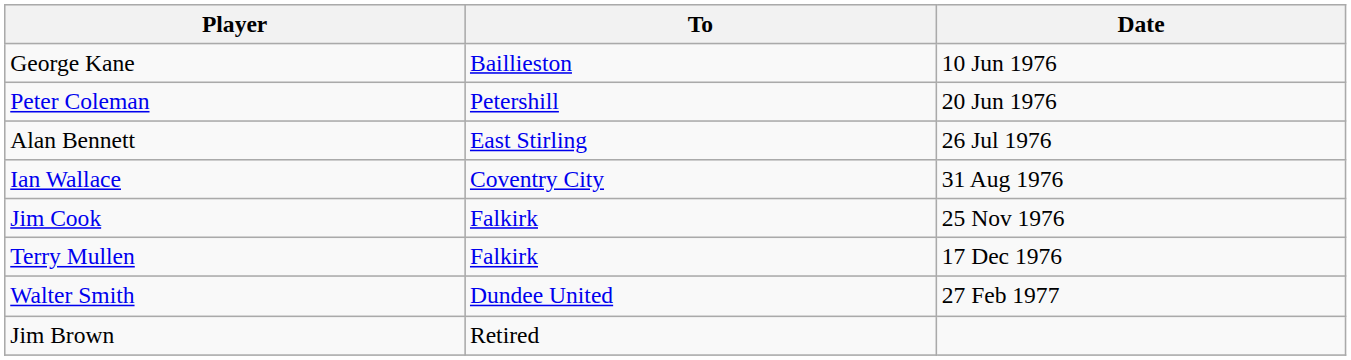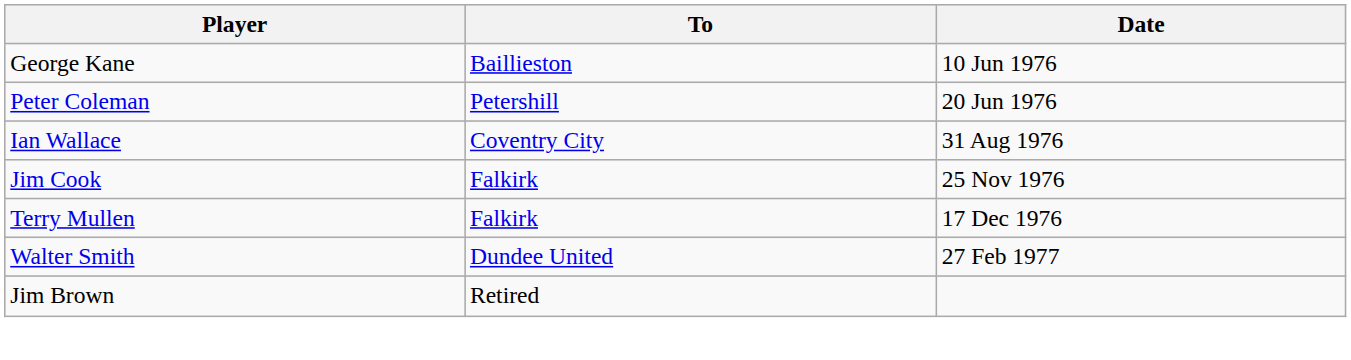 <table class="wikitable" style="text-align:center; font-size:95%;width:98%; text-align:left">
 <tr>
 <th>Player</th>
 <th>To</th>
 <th>Date</th>
 </tr>
 <tr>
 <td> George Kane</td>
 <td> <a href='#'>Baillieston</a></td>
 <td>10 Jun 1976</td>
 </tr>
 <tr>
 <td> <a href='#'>Peter Coleman</a></td>
 <td> <a href='#'>Petershill</a></td>
 <td>20 Jun 1976</td>
-</tr>
-<tr>
-<td> Alan Bennett</td>
-<td> <a href='#'>East Stirling</a></td>
-<td>26 Jul 1976</td>
 </tr>
 <tr>
 <td> <a href='#'>Ian Wallace</a></td>
 <td> <a href='#'>Coventry City</a></td>
 <td>31 Aug 1976</td>
 </tr>
 <tr>
 <td> <a href='#'>Jim Cook</a></td>
 <td> <a href='#'>Falkirk</a></td>
 <td>25 Nov 1976</td>
 </tr>
 <tr>
 <td> <a href='#'>Terry Mullen</a></td>
 <td> <a href='#'>Falkirk</a></td>
 <td>17 Dec 1976</td>
 </tr>
 <tr>
 <td> <a href='#'>Walter Smith</a></td>
 <td> <a href='#'>Dundee United</a></td>
 <td>27 Feb 1977</td>
 </tr>
 <tr>
 <td> Jim Brown</td>
 <td> Retired</td>
 <td></td>
 </tr>
 </table>
